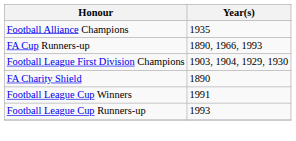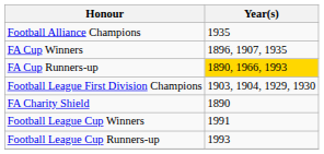 <table class="wikitable">
 <tr>
 <th>Honour</th>
 <th>Year(s)</th>
 </tr>
 <tr>
 <td><a href='#'>Football Alliance</a> Champions</td>
 <td>1935</td>
 </tr>
 <tr>
+<td><a href='#'>FA Cup</a> Winners</td>
+<td>1896, 1907, 1935</td>
+</tr>
+<tr>
 <td><a href='#'>FA Cup</a> Runners-up</td>
-<td>1890, 1966, 1993</td>
+<td style="background: gold;">1890, 1966, 1993</td>
 </tr>
 <tr>
 <td><a href='#'>Football League First Division</a> Champions</td>
 <td>1903, 1904, 1929, 1930</td>
 </tr>
 <tr>
 <td><a href='#'>FA Charity Shield</a></td>
 <td>1890</td>
 </tr>
 <tr>
 <td><a href='#'>Football League Cup</a> Winners</td>
 <td>1991</td>
 </tr>
 <tr>
 <td><a href='#'>Football League Cup</a> Runners-up</td>
 <td>1993</td>
 </tr>
 <tr>
 </tr>
 </table>
